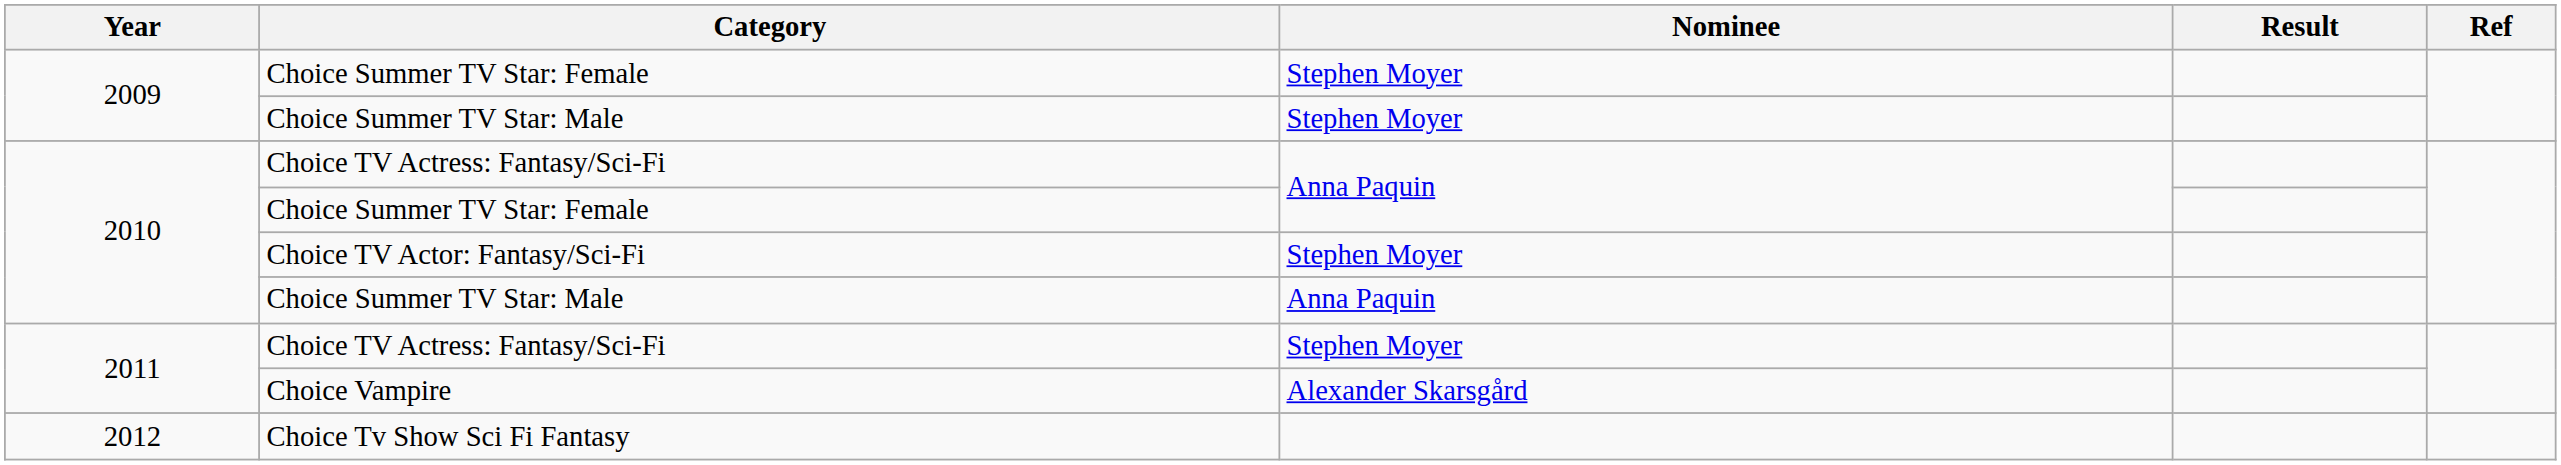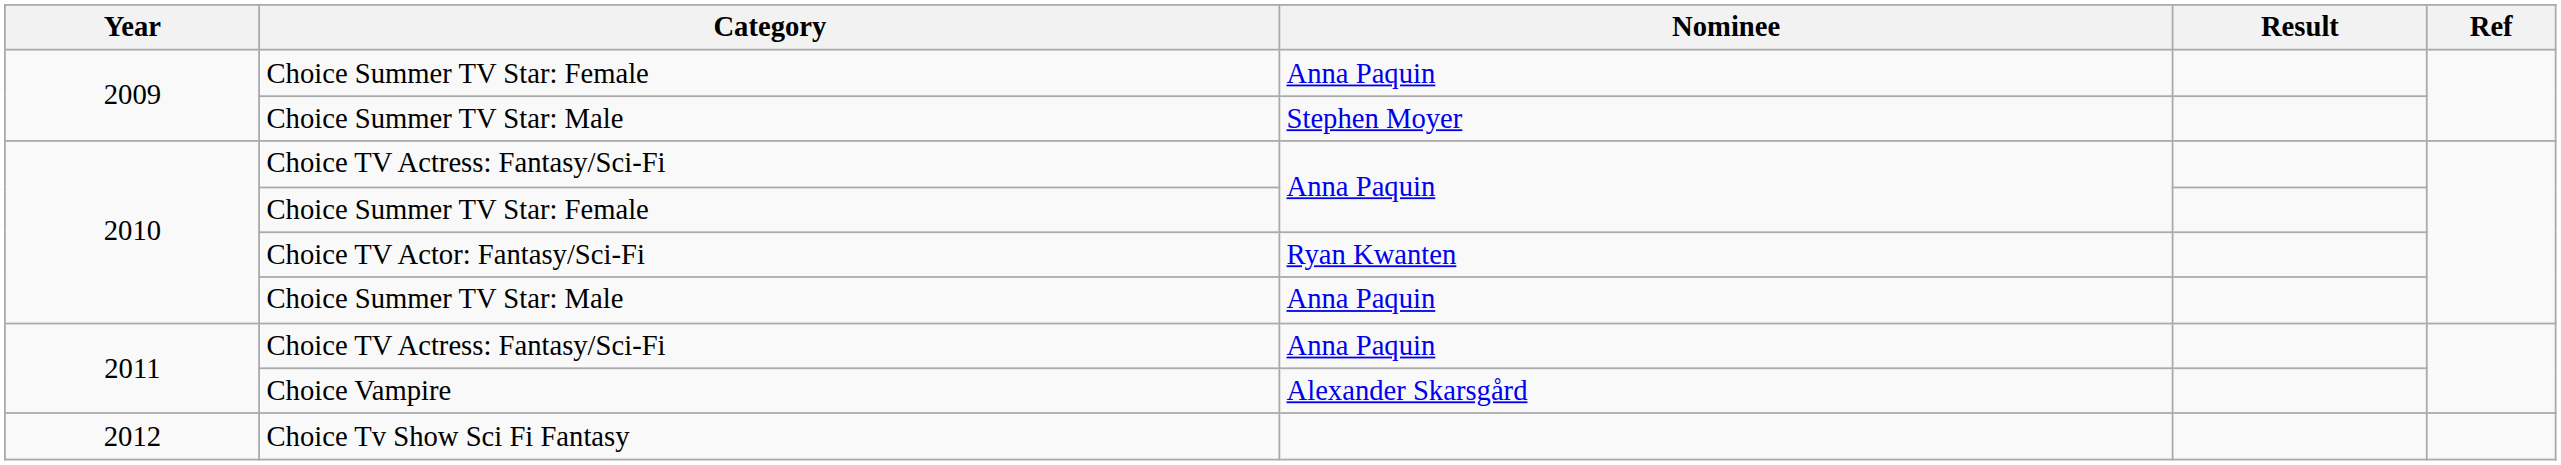 <table class="wikitable" width="90%">
 <tr>
 <th width="10%">Year</th>
 <th width="40%">Category</th>
 <th width="35%">Nominee</th>
 <th width="10%">Result</th>
 <th width="5%">Ref</th>
 </tr>
 <tr>
 <td rowspan="2" align="center">2009</td>
 <td>Choice Summer TV Star: Female</td>
-<td><a href='#'>Stephen Moyer</a></td>
+<td><a href='#'>Anna Paquin</a></td>
 <td></td>
 <td rowspan="2" align="center"></td>
 </tr>
 <tr>
 <td>Choice Summer TV Star: Male</td>
 <td><a href='#'>Stephen Moyer</a></td>
 <td></td>
 </tr>
 <tr>
 <td rowspan="4" align="center">2010</td>
 <td>Choice TV Actress: Fantasy/Sci-Fi</td>
 <td rowspan="2"><a href='#'>Anna Paquin</a></td>
 <td></td>
 <td rowspan="4" align="center"></td>
 </tr>
 <tr>
 <td>Choice Summer TV Star: Female</td>
 <td></td>
 </tr>
 <tr>
 <td>Choice TV Actor: Fantasy/Sci-Fi</td>
-<td><a href='#'>Stephen Moyer</a></td>
+<td><a href='#'>Ryan Kwanten</a></td>
 <td></td>
 </tr>
 <tr>
 <td>Choice Summer TV Star: Male</td>
 <td><a href='#'>Anna Paquin</a></td>
 <td></td>
 </tr>
 <tr>
 <td rowspan="2" align="center">2011</td>
 <td>Choice TV Actress: Fantasy/Sci-Fi</td>
-<td><a href='#'>Stephen Moyer</a></td>
+<td><a href='#'>Anna Paquin</a></td>
 <td></td>
 <td rowspan="2" align="center"></td>
 </tr>
 <tr>
 <td>Choice Vampire</td>
 <td><a href='#'>Alexander Skarsgård</a></td>
 <td></td>
 </tr>
 <tr>
 <td rowspan="1" align="center">2012</td>
 <td>Choice Tv Show Sci Fi Fantasy</td>
 <td></td>
 <td></td>
 </tr>
 </table>
